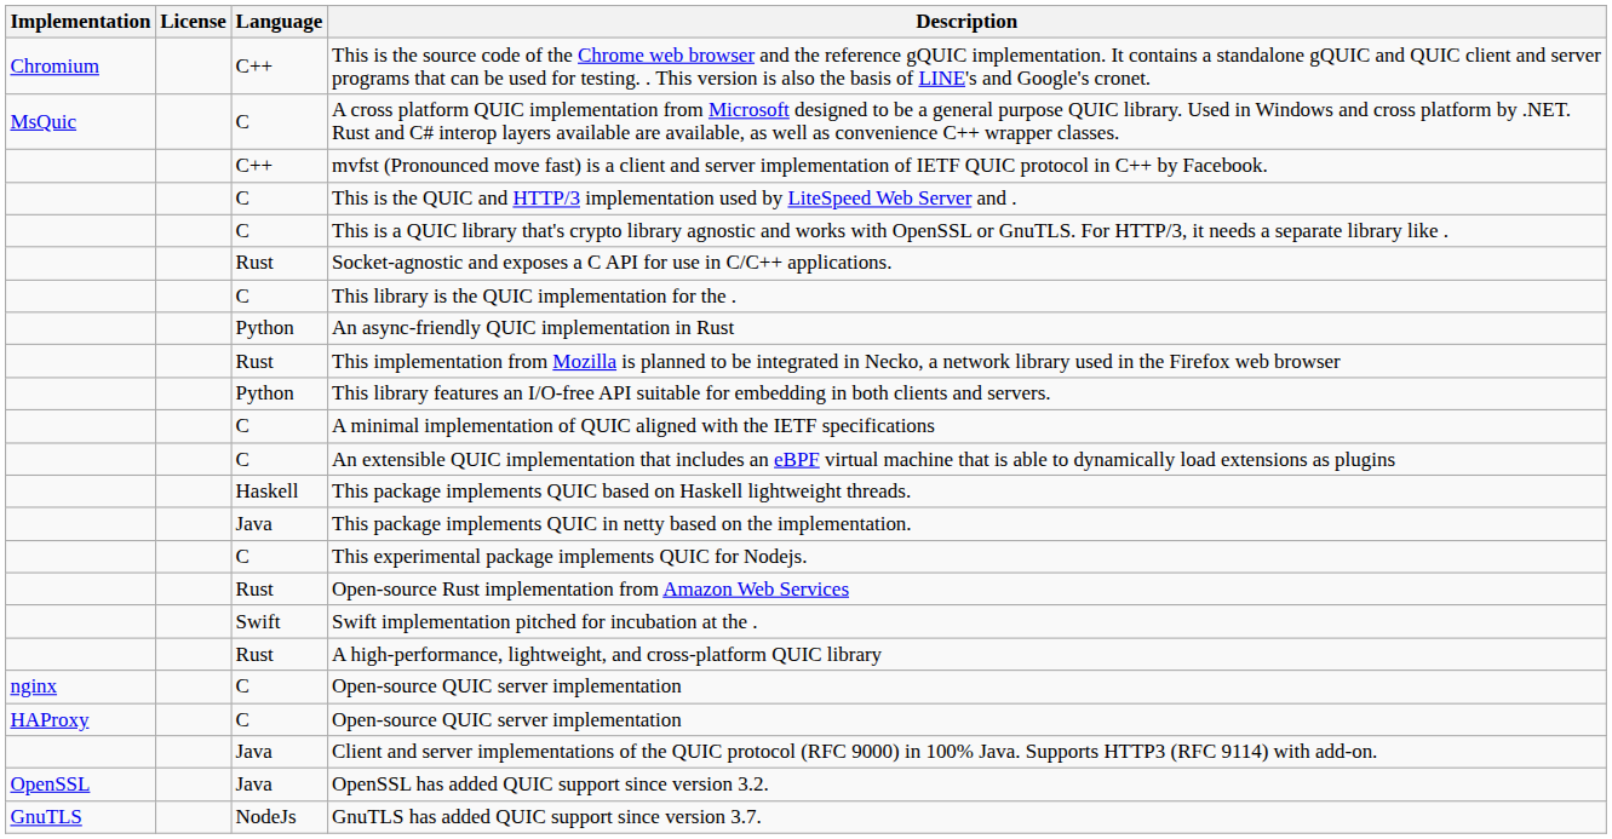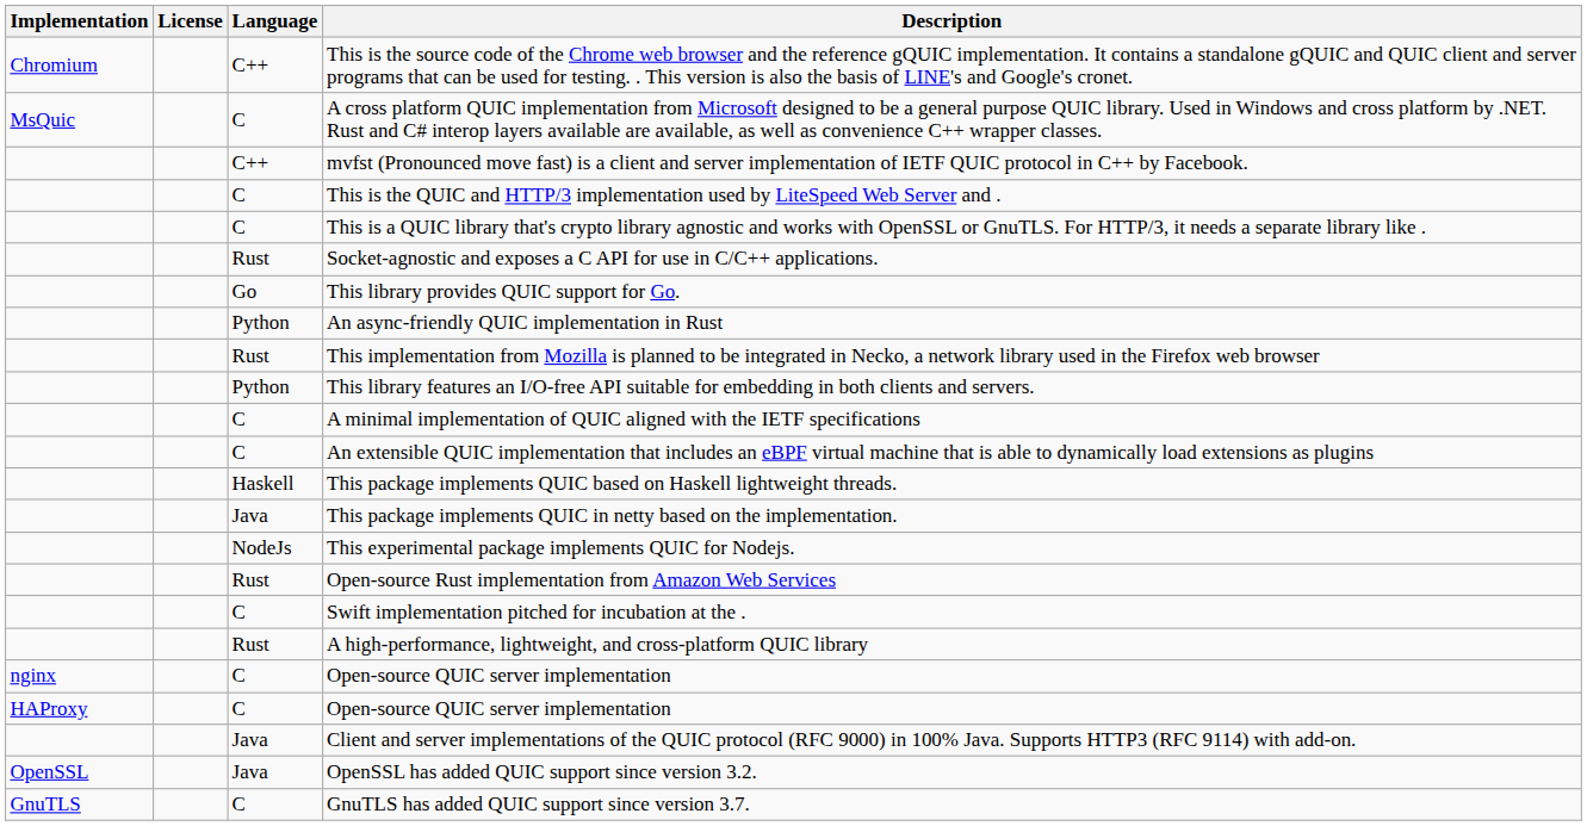 <table class="wikitable sortable">
 <tr>
 <th>Implementation</th>
 <th>License</th>
 <th>Language</th>
 <th>Description</th>
 </tr>
 <tr>
 <td><a href='#'>Chromium</a></td>
 <td></td>
 <td>C++</td>
 <td>This is the source code of the <a href='#'>Chrome web browser</a> and the reference gQUIC implementation. It contains a standalone gQUIC and QUIC client and server programs that can be used for testing. . This version is also the basis of <a href='#'>LINE</a>'s  and Google's cronet.</td>
 </tr>
 <tr>
 <td><a href='#'>MsQuic</a></td>
 <td></td>
 <td>C</td>
 <td>A cross platform QUIC implementation from <a href='#'>Microsoft</a> designed to be a general purpose QUIC library. Used in Windows and cross platform by .NET. Rust and C# interop layers available are available, as well as convenience C++ wrapper classes.</td>
 </tr>
 <tr>
 <td></td>
 <td></td>
 <td>C++</td>
 <td>mvfst (Pronounced move fast) is a client and server implementation of IETF QUIC protocol in C++ by Facebook.</td>
 </tr>
 <tr>
 <td></td>
 <td></td>
 <td>C</td>
 <td>This is the QUIC and <a href='#'>HTTP/3</a> implementation used by <a href='#'>LiteSpeed Web Server</a> and .</td>
 </tr>
 <tr>
 <td></td>
 <td></td>
 <td>C</td>
 <td>This is a QUIC library that's crypto library agnostic and works with OpenSSL or GnuTLS. For HTTP/3, it needs a separate library like .</td>
 </tr>
 <tr>
 <td></td>
 <td></td>
 <td>Rust</td>
 <td>Socket-agnostic and exposes a C API for use in C/C++ applications.</td>
 </tr>
 <tr>
 <td></td>
 <td></td>
-<td>C</td>
-<td>This library is the QUIC implementation for the .</td>
+<td>Go</td>
+<td>This library provides QUIC support for <a href='#'>Go</a>.</td>
 </tr>
 <tr>
 <td></td>
 <td></td>
 <td>Python</td>
 <td>An async-friendly QUIC implementation in Rust</td>
 </tr>
 <tr>
 <td></td>
 <td></td>
 <td>Rust</td>
 <td>This implementation from <a href='#'>Mozilla</a> is planned to be integrated in Necko, a network library used in the Firefox web browser</td>
 </tr>
 <tr>
 <td></td>
 <td></td>
 <td>Python</td>
 <td>This library features an I/O-free API suitable for embedding in both clients and servers.</td>
 </tr>
 <tr>
 <td></td>
 <td></td>
 <td>C</td>
 <td>A minimal implementation of QUIC aligned with the IETF specifications</td>
 </tr>
 <tr>
 <td></td>
 <td></td>
 <td>C</td>
 <td>An extensible QUIC implementation that includes an <a href='#'>eBPF</a> virtual machine that is able to dynamically load extensions as plugins</td>
 </tr>
 <tr>
 <td></td>
 <td></td>
 <td>Haskell</td>
 <td>This package implements QUIC based on Haskell lightweight threads.</td>
 </tr>
 <tr>
 <td></td>
 <td></td>
 <td>Java</td>
 <td>This package implements QUIC in netty based on the  implementation.</td>
 </tr>
 <tr>
 <td></td>
 <td></td>
-<td>C</td>
+<td>NodeJs</td>
 <td>This experimental package implements QUIC for Nodejs.</td>
 </tr>
 <tr>
 <td></td>
 <td></td>
 <td>Rust</td>
 <td>Open-source Rust implementation from <a href='#'>Amazon Web Services</a></td>
 </tr>
 <tr>
 <td></td>
 <td></td>
-<td>Swift</td>
+<td>C</td>
 <td>Swift implementation pitched for incubation at the .</td>
 </tr>
 <tr>
 <td></td>
 <td></td>
 <td>Rust</td>
 <td>A high-performance, lightweight, and cross-platform QUIC library</td>
 </tr>
 <tr>
 <td><a href='#'>nginx</a></td>
 <td></td>
 <td>C</td>
 <td>Open-source QUIC server implementation</td>
 </tr>
 <tr>
 <td><a href='#'>HAProxy</a></td>
 <td></td>
 <td>C</td>
 <td>Open-source QUIC server implementation</td>
 </tr>
 <tr>
 <td></td>
 <td></td>
 <td>Java</td>
 <td>Client and server implementations of the QUIC protocol (RFC 9000) in 100% Java. Supports HTTP3 (RFC 9114) with  add-on.</td>
 </tr>
 <tr>
 <td><a href='#'>OpenSSL</a></td>
 <td></td>
 <td>Java</td>
 <td>OpenSSL has added QUIC support since version 3.2.</td>
 </tr>
 <tr>
 <td><a href='#'>GnuTLS</a></td>
 <td></td>
-<td>NodeJs</td>
+<td>C</td>
 <td>GnuTLS has added QUIC support since version 3.7.</td>
 </tr>
 </table>
